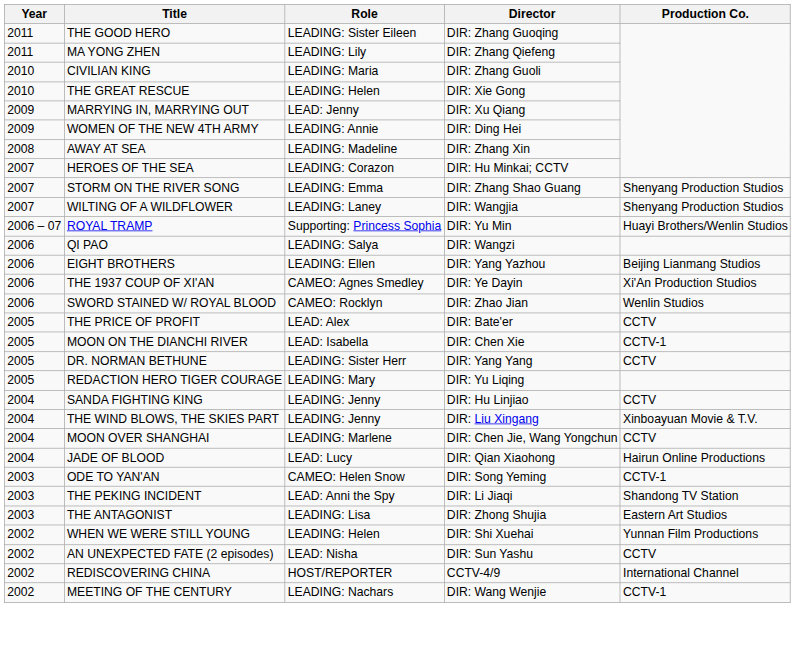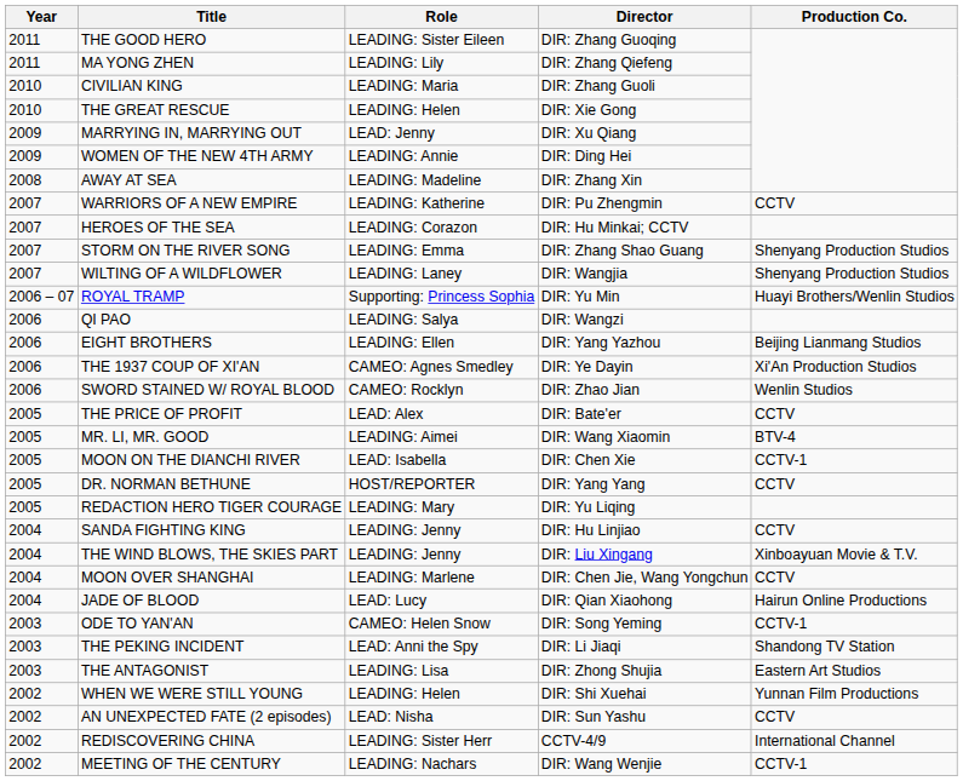 <table class="wikitable">
 <tr>
 <th>Year</th>
 <th>Title</th>
 <th>Role</th>
 <th>Director</th>
 <th>Production Co.</th>
 </tr>
 <tr>
 <td>2011</td>
 <td>THE GOOD HERO</td>
 <td>LEADING: Sister Eileen</td>
 <td>DIR: Zhang Guoqing</td>
 </tr>
 <tr>
 <td>2011</td>
 <td>MA YONG ZHEN</td>
 <td>LEADING: Lily</td>
 <td>DIR: Zhang Qiefeng</td>
 </tr>
 <tr>
 <td>2010</td>
 <td>CIVILIAN KING</td>
 <td>LEADING: Maria</td>
 <td>DIR: Zhang Guoli</td>
 </tr>
 <tr>
 <td>2010</td>
 <td>THE GREAT RESCUE</td>
 <td>LEADING: Helen</td>
 <td>DIR: Xie Gong</td>
 </tr>
 <tr>
 <td>2009</td>
 <td>MARRYING IN, MARRYING OUT</td>
 <td>LEAD: Jenny</td>
 <td>DIR: Xu Qiang</td>
 </tr>
 <tr>
 <td>2009</td>
 <td>WOMEN OF THE NEW 4TH ARMY</td>
 <td>LEADING: Annie</td>
 <td>DIR: Ding Hei</td>
 </tr>
 <tr>
 <td>2008</td>
 <td>AWAY AT SEA</td>
 <td>LEADING: Madeline</td>
 <td>DIR: Zhang Xin</td>
+</tr>
+<tr>
+<td>2007</td>
+<td>WARRIORS OF A NEW EMPIRE</td>
+<td>LEADING: Katherine</td>
+<td>DIR: Pu Zhengmin</td>
+<td>CCTV</td>
 </tr>
 <tr>
 <td>2007</td>
 <td>HEROES OF THE SEA</td>
 <td>LEADING: Corazon</td>
 <td>DIR: Hu Minkai; CCTV</td>
 </tr>
 <tr>
 <td>2007</td>
 <td>STORM ON THE RIVER SONG</td>
 <td>LEADING: Emma</td>
 <td>DIR: Zhang Shao Guang</td>
 <td>Shenyang Production Studios</td>
 </tr>
 <tr>
 <td>2007</td>
 <td>WILTING OF A WILDFLOWER</td>
 <td>LEADING: Laney</td>
 <td>DIR: Wangjia</td>
 <td>Shenyang Production Studios</td>
 </tr>
 <tr>
 <td>2006 – 07</td>
 <td><a href='#'>ROYAL TRAMP</a></td>
 <td>Supporting: <a href='#'>Princess Sophia</a></td>
 <td>DIR: Yu Min</td>
 <td>Huayi Brothers/Wenlin Studios</td>
 </tr>
 <tr>
 <td>2006</td>
 <td>QI PAO</td>
 <td>LEADING: Salya</td>
 <td>DIR: Wangzi</td>
 </tr>
 <tr>
 <td>2006</td>
 <td>EIGHT BROTHERS</td>
 <td>LEADING: Ellen</td>
 <td>DIR: Yang Yazhou</td>
 <td>Beijing Lianmang Studios</td>
 </tr>
 <tr>
 <td>2006</td>
 <td>THE 1937 COUP OF XI'AN</td>
 <td>CAMEO: Agnes Smedley</td>
 <td>DIR: Ye Dayin</td>
 <td>Xi'An Production Studios</td>
 </tr>
 <tr>
 <td>2006</td>
 <td>SWORD STAINED W/ ROYAL BLOOD</td>
 <td>CAMEO: Rocklyn</td>
 <td>DIR: Zhao Jian</td>
 <td>Wenlin Studios</td>
 </tr>
 <tr>
 <td>2005</td>
 <td>THE PRICE OF PROFIT</td>
 <td>LEAD: Alex</td>
 <td>DIR: Bate'er</td>
 <td>CCTV</td>
 </tr>
 <tr>
 <td>2005</td>
+<td>MR. LI, MR. GOOD</td>
+<td>LEADING: Aimei</td>
+<td>DIR: Wang Xiaomin</td>
+<td>BTV-4</td>
+</tr>
+<tr>
+<td>2005</td>
 <td>MOON ON THE DIANCHI RIVER</td>
 <td>LEAD: Isabella</td>
 <td>DIR: Chen Xie</td>
 <td>CCTV-1</td>
 </tr>
 <tr>
 <td>2005</td>
 <td>DR. NORMAN BETHUNE</td>
-<td>LEADING: Sister Herr</td>
+<td>HOST/REPORTER</td>
 <td>DIR: Yang Yang</td>
 <td>CCTV</td>
 </tr>
 <tr>
 <td>2005</td>
 <td>REDACTION HERO TIGER COURAGE</td>
 <td>LEADING: Mary</td>
 <td>DIR: Yu Liqing</td>
 </tr>
 <tr>
 <td>2004</td>
 <td>SANDA FIGHTING KING</td>
 <td>LEADING: Jenny</td>
 <td>DIR: Hu Linjiao</td>
 <td>CCTV</td>
 </tr>
 <tr>
 <td>2004</td>
 <td>THE WIND BLOWS, THE SKIES PART</td>
 <td>LEADING: Jenny</td>
 <td>DIR: <a href='#'>Liu Xingang</a></td>
 <td>Xinboayuan Movie & T.V.</td>
 </tr>
 <tr>
 <td>2004</td>
 <td>MOON OVER SHANGHAI</td>
 <td>LEADING: Marlene</td>
 <td>DIR: Chen Jie, Wang Yongchun</td>
 <td>CCTV</td>
 </tr>
 <tr>
 <td>2004</td>
 <td>JADE OF BLOOD</td>
 <td>LEAD: Lucy</td>
 <td>DIR: Qian Xiaohong</td>
 <td>Hairun Online Productions</td>
 </tr>
 <tr>
 <td>2003</td>
 <td>ODE TO YAN'AN</td>
 <td>CAMEO: Helen Snow</td>
 <td>DIR: Song Yeming</td>
 <td>CCTV-1</td>
 </tr>
 <tr>
 <td>2003</td>
 <td>THE PEKING INCIDENT</td>
 <td>LEAD: Anni the Spy</td>
 <td>DIR: Li Jiaqi</td>
 <td>Shandong TV Station</td>
 </tr>
 <tr>
 <td>2003</td>
 <td>THE ANTAGONIST</td>
 <td>LEADING: Lisa</td>
 <td>DIR: Zhong Shujia</td>
 <td>Eastern Art Studios</td>
 </tr>
 <tr>
 <td>2002</td>
 <td>WHEN WE WERE STILL YOUNG</td>
 <td>LEADING: Helen</td>
 <td>DIR: Shi Xuehai</td>
 <td>Yunnan Film Productions</td>
 </tr>
 <tr>
 <td>2002</td>
 <td>AN UNEXPECTED FATE (2 episodes)</td>
 <td>LEAD: Nisha</td>
 <td>DIR: Sun Yashu</td>
 <td>CCTV</td>
 </tr>
 <tr>
 <td>2002</td>
 <td>REDISCOVERING CHINA</td>
-<td>HOST/REPORTER</td>
+<td>LEADING: Sister Herr</td>
 <td>CCTV-4/9</td>
 <td>International Channel</td>
 </tr>
 <tr>
 <td>2002</td>
 <td>MEETING OF THE CENTURY</td>
 <td>LEADING: Nachars</td>
 <td>DIR: Wang Wenjie</td>
 <td>CCTV-1</td>
 </tr>
 </table>
